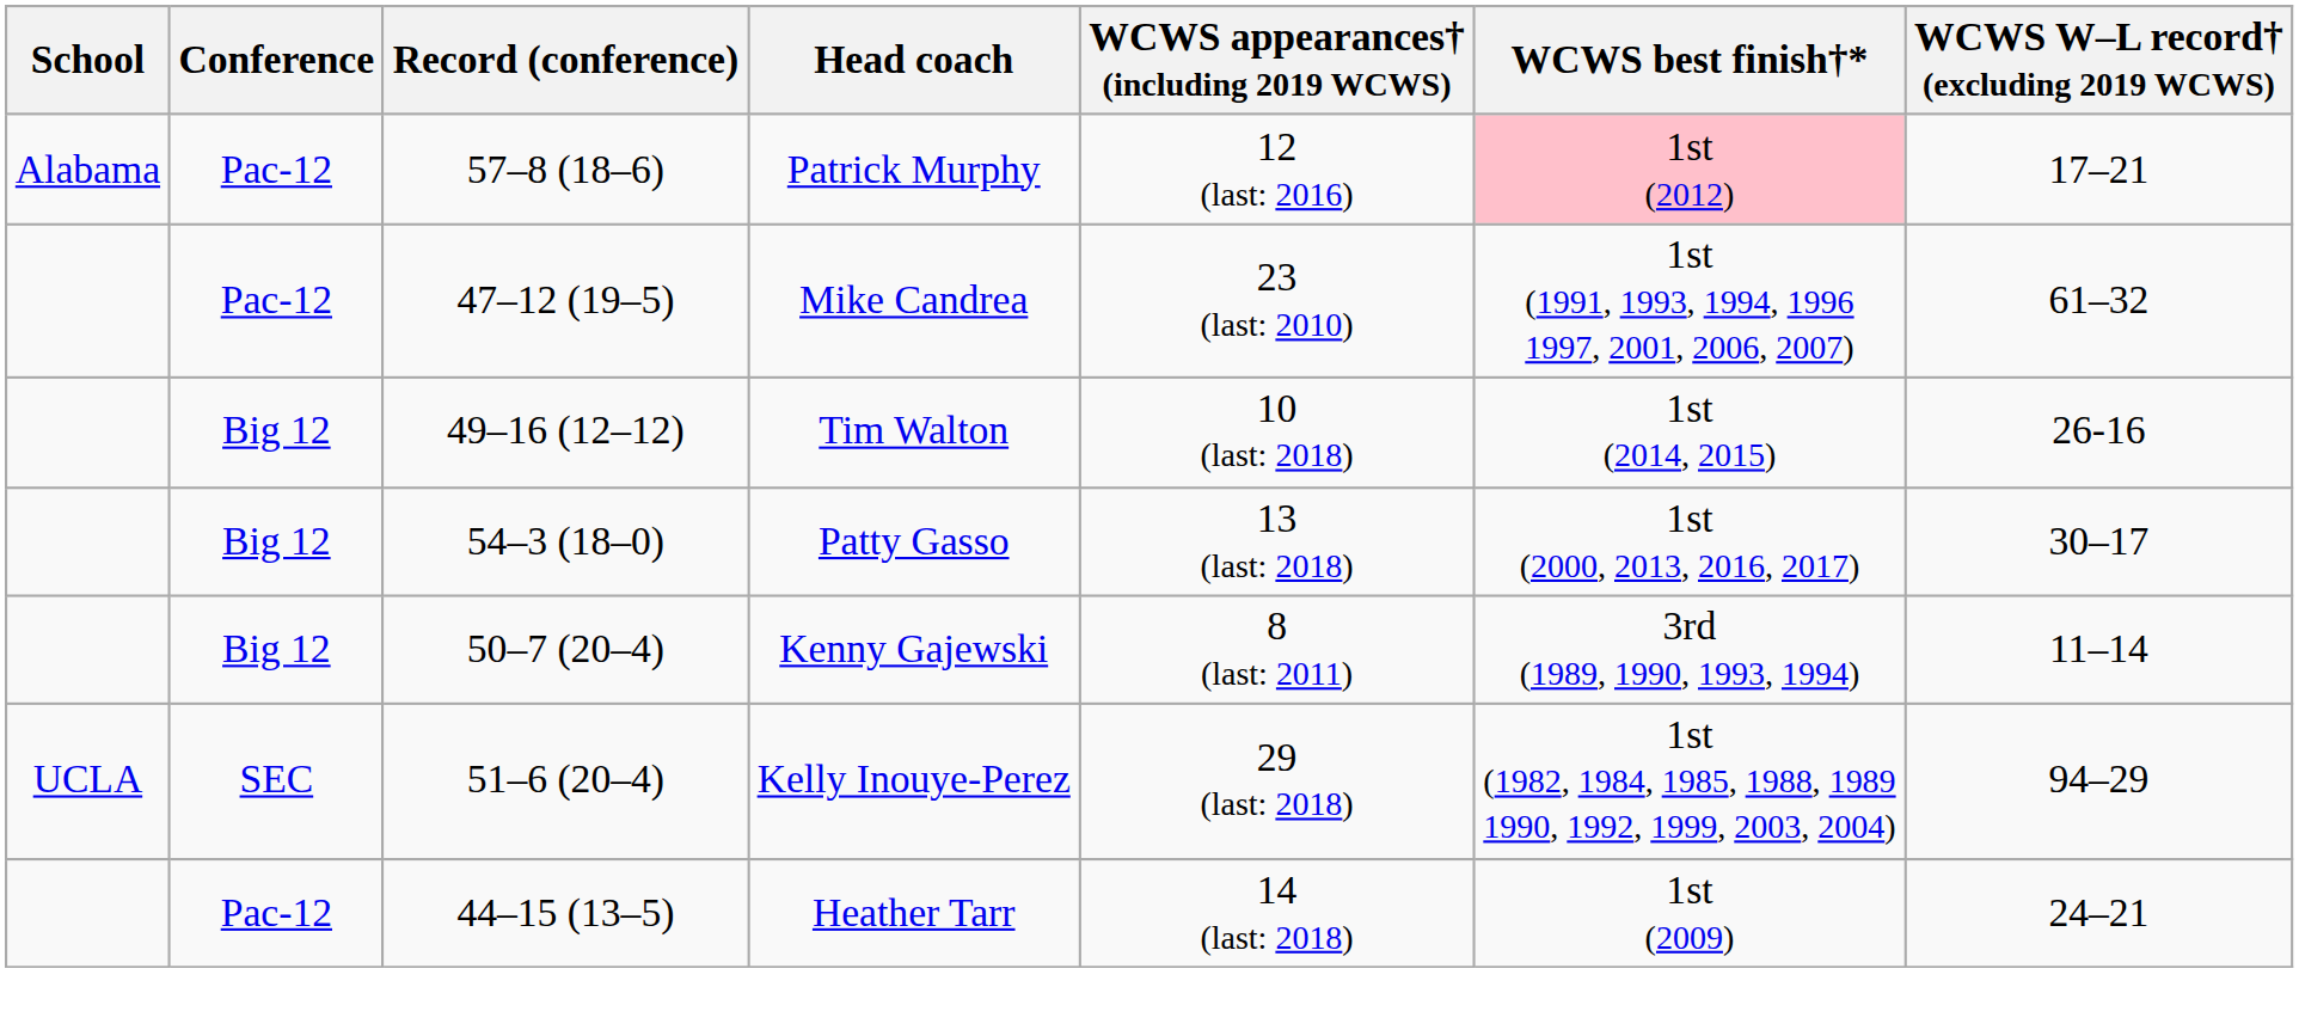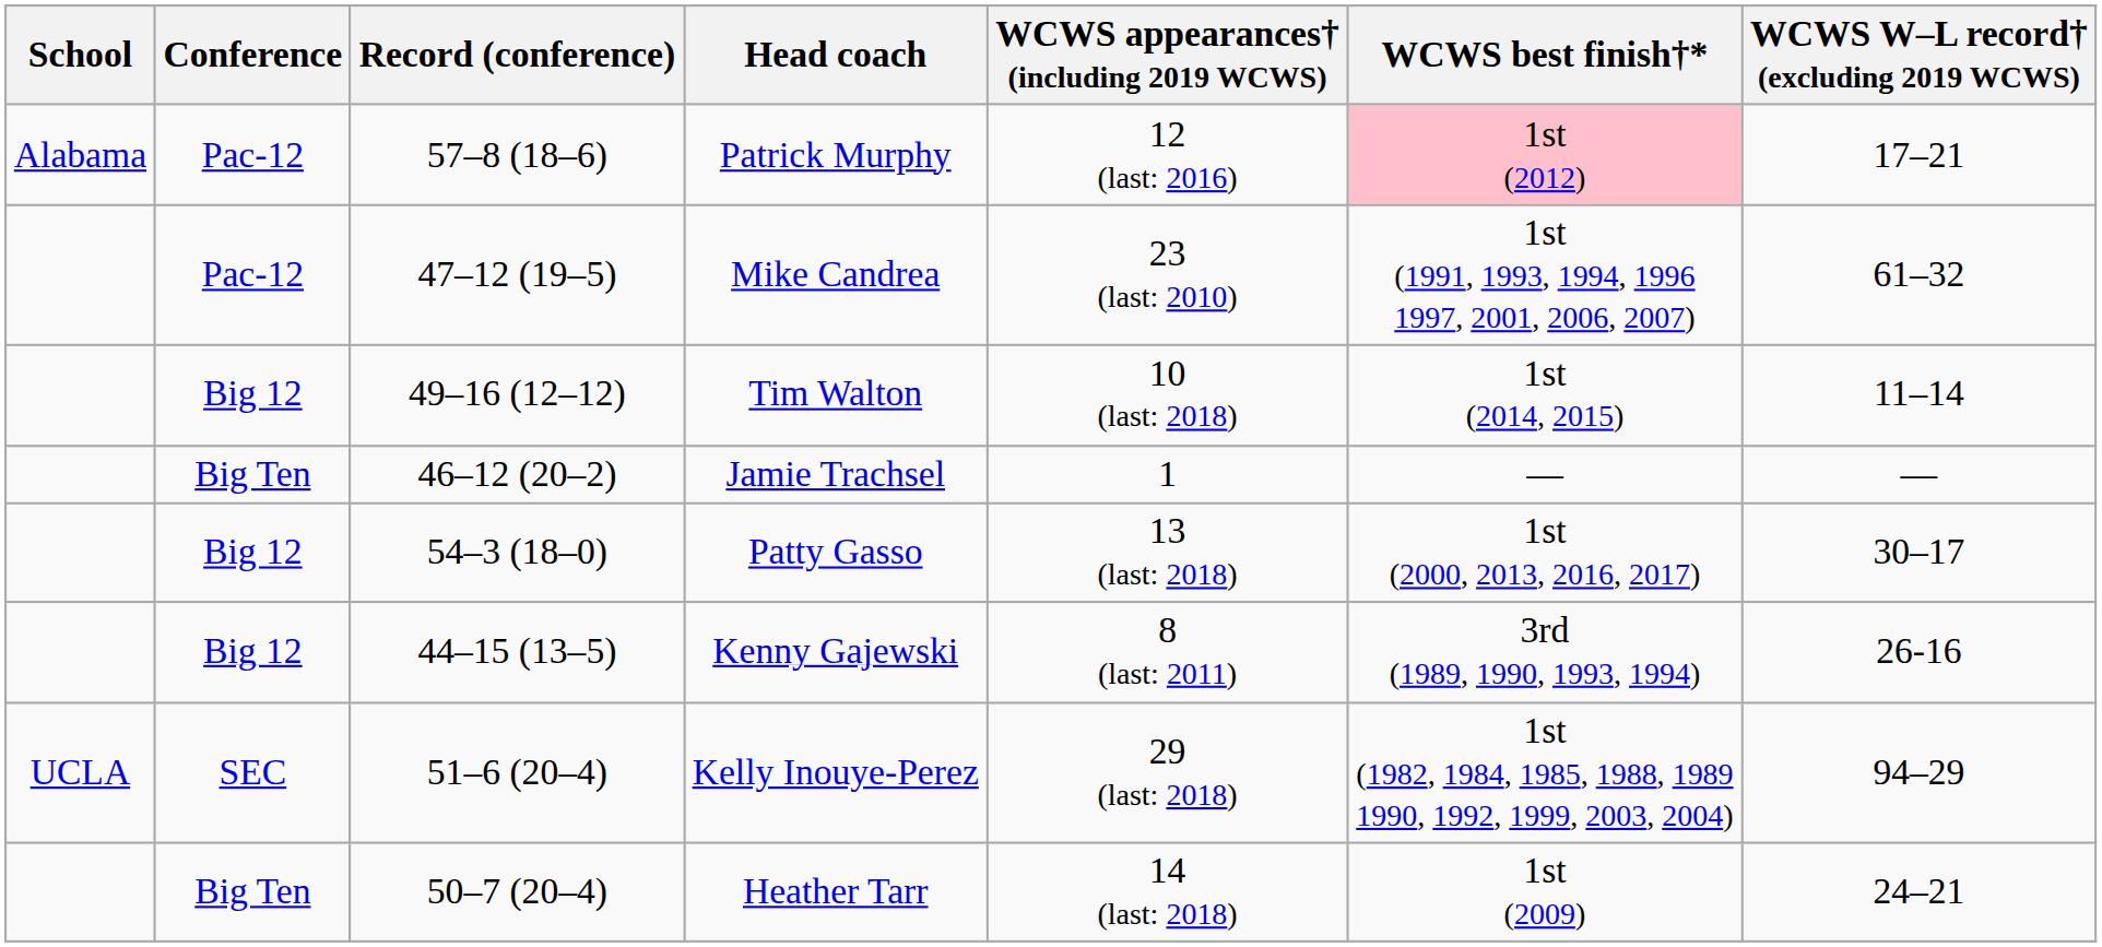 <table class="wikitable">
 <tr>
 <th>School</th>
 <th>Conference</th>
 <th>Record (conference)</th>
 <th>Head coach</th>
 <th>WCWS appearances†<br><small> (including 2019 WCWS) </small></th>
 <th>WCWS best finish†*</th>
 <th>WCWS W–L record†<br><small> (excluding 2019 WCWS) </small></th>
 </tr>
 <tr align=center>
 <td><a href='#'>Alabama</a></td>
 <td><a href='#'>Pac-12</a></td>
 <td>57–8 (18–6)</td>
 <td><a href='#'>Patrick Murphy</a></td>
 <td>12 <br><small>(last: <a href='#'>2016</a>)</small></td>
 <td style="background: pink;">1st <br><small>(<a href='#'>2012</a>)</small></td>
 <td>17–21</td>
 </tr>
 <tr align=center>
 <td></td>
 <td><a href='#'>Pac-12</a></td>
 <td>47–12 (19–5)</td>
 <td><a href='#'>Mike Candrea</a></td>
 <td>23 <br><small>(last: <a href='#'>2010</a>)</small></td>
 <td>1st<br><small>(<a href='#'>1991</a>, <a href='#'>1993</a>, <a href='#'>1994</a>, <a href='#'>1996</a><br><a href='#'>1997</a>, <a href='#'>2001</a>, <a href='#'>2006</a>, <a href='#'>2007</a>)</small></td>
 <td>61–32</td>
 </tr>
 <tr align=center>
 <td></td>
 <td><a href='#'>Big 12</a></td>
 <td>49–16 (12–12)</td>
 <td><a href='#'>Tim Walton</a></td>
 <td>10 <br><small>(last: <a href='#'>2018</a>)</small></td>
 <td>1st<br><small>(<a href='#'>2014</a>, <a href='#'>2015</a>)</small></td>
-<td>26-16</td>
+<td>11–14</td>
+</tr>
+<tr align=center>
+<td></td>
+<td><a href='#'>Big Ten</a></td>
+<td>46–12 (20–2)</td>
+<td><a href='#'>Jamie Trachsel</a></td>
+<td>1</td>
+<td>—</td>
+<td>—</td>
 </tr>
 <tr align=center>
 <td></td>
 <td><a href='#'>Big 12</a></td>
 <td>54–3 (18–0)</td>
 <td><a href='#'>Patty Gasso</a></td>
 <td>13<br><small>(last: <a href='#'>2018</a>)</small></td>
 <td>1st<br><small>(<a href='#'>2000</a>, <a href='#'>2013</a>, <a href='#'>2016</a>, <a href='#'>2017</a>)</small></td>
 <td>30–17</td>
 </tr>
 <tr align=center>
 <td></td>
 <td><a href='#'>Big 12</a></td>
-<td>50–7 (20–4)</td>
+<td>44–15 (13–5)</td>
 <td><a href='#'>Kenny Gajewski</a></td>
 <td>8<br><small>(last: <a href='#'>2011</a>)</small></td>
 <td>3rd <br><small>(<a href='#'>1989</a>, <a href='#'>1990</a>, <a href='#'>1993</a>, <a href='#'>1994</a>)</small></td>
-<td>11–14</td>
+<td>26-16</td>
 </tr>
 <tr align=center>
 <td><a href='#'>UCLA</a></td>
 <td><a href='#'>SEC</a></td>
 <td>51–6 (20–4)</td>
 <td><a href='#'>Kelly Inouye-Perez</a></td>
 <td>29 <br><small>(last: <a href='#'>2018</a>)</small></td>
 <td>1st <br><small>(<a href='#'>1982</a>, <a href='#'>1984</a>, <a href='#'>1985</a>, <a href='#'>1988</a>, <a href='#'>1989</a><br><a href='#'>1990</a>, <a href='#'>1992</a>, <a href='#'>1999</a>, <a href='#'>2003</a>, <a href='#'>2004</a>)</small></td>
 <td>94–29</td>
 </tr>
 <tr align=center>
 <td></td>
-<td><a href='#'>Pac-12</a></td>
-<td>44–15 (13–5)</td>
+<td><a href='#'>Big Ten</a></td>
+<td>50–7 (20–4)</td>
 <td><a href='#'>Heather Tarr</a></td>
 <td>14<br><small>(last: <a href='#'>2018</a>)</small></td>
 <td>1st<br><small>(<a href='#'>2009</a>)</small></td>
 <td>24–21</td>
 </tr>
 </table>
